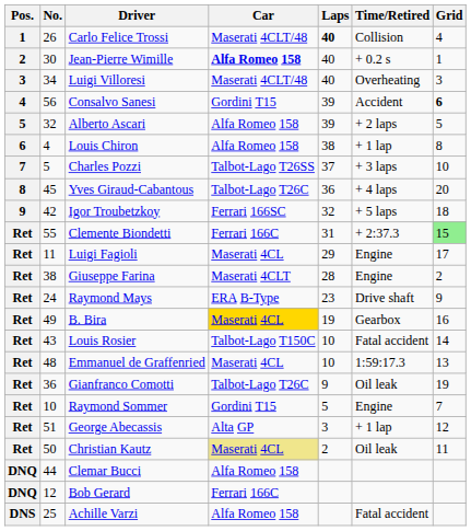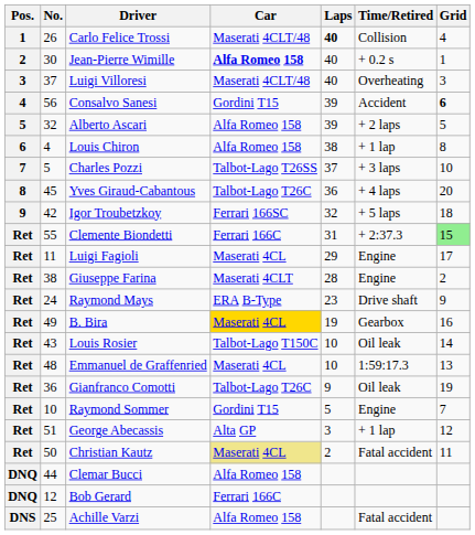 <table class="wikitable" style="font-size:95%;">
 <tr>
 <th>Pos.</th>
 <th>No.</th>
 <th>Driver</th>
 <th>Car</th>
 <th>Laps</th>
 <th>Time/Retired</th>
 <th>Grid</th>
 </tr>
 <tr>
 <th>1</th>
 <td>26</td>
 <td> <a href='#'>Carlo Felice Trossi</a></td>
 <td><a href='#'>Maserati</a> <a href='#'>4CLT/48</a></td>
 <td><strong>40</strong></td>
 <td>Collision</td>
 <td>4</td>
 </tr>
 <tr>
 <th>2</th>
 <td>30</td>
 <td> <a href='#'>Jean-Pierre Wimille</a></td>
 <td><strong><a href='#'>Alfa Romeo</a> <a href='#'>158</a></strong></td>
 <td>40</td>
 <td>+ 0.2 s</td>
 <td>1</td>
 </tr>
 <tr>
 <th>3</th>
-<td>34</td>
+<td>37</td>
 <td> <a href='#'>Luigi Villoresi</a></td>
 <td><a href='#'>Maserati</a> <a href='#'>4CLT/48</a></td>
 <td>40</td>
 <td>Overheating</td>
 <td>3</td>
 </tr>
 <tr>
 <th>4</th>
 <td>56</td>
 <td> <a href='#'>Consalvo Sanesi</a></td>
 <td><a href='#'>Gordini</a> <a href='#'>T15</a></td>
 <td>39</td>
 <td>Accident</td>
 <td><strong>6</strong></td>
 </tr>
 <tr>
 <th>5</th>
 <td>32</td>
 <td> <a href='#'>Alberto Ascari</a></td>
 <td><a href='#'>Alfa Romeo</a> <a href='#'>158</a></td>
 <td>39</td>
 <td>+ 2 laps</td>
 <td>5</td>
 </tr>
 <tr>
 <th>6</th>
 <td>4</td>
 <td> <a href='#'>Louis Chiron</a></td>
 <td><a href='#'>Alfa Romeo</a> <a href='#'>158</a></td>
 <td>38</td>
 <td>+ 1 lap</td>
 <td>8</td>
 </tr>
 <tr>
 <th>7</th>
 <td>5</td>
 <td> <a href='#'>Charles Pozzi</a></td>
 <td><a href='#'>Talbot-Lago</a> <a href='#'>T26SS</a></td>
 <td>37</td>
 <td>+ 3 laps</td>
 <td>10</td>
 </tr>
 <tr>
 <th>8</th>
 <td>45</td>
 <td> <a href='#'>Yves Giraud-Cabantous</a></td>
 <td><a href='#'>Talbot-Lago</a> <a href='#'>T26C</a></td>
 <td>36</td>
 <td>+ 4 laps</td>
 <td>20</td>
 </tr>
 <tr>
 <th>9</th>
 <td>42</td>
 <td> <a href='#'>Igor Troubetzkoy</a></td>
 <td><a href='#'>Ferrari</a> <a href='#'>166SC</a></td>
 <td>32</td>
 <td>+ 5 laps</td>
 <td>18</td>
 </tr>
 <tr>
 <th>Ret</th>
 <td>55</td>
 <td> <a href='#'>Clemente Biondetti</a></td>
 <td><a href='#'>Ferrari</a> <a href='#'>166C</a></td>
 <td>31</td>
 <td>+ 2:37.3</td>
 <td style="background: lightgreen;">15</td>
 </tr>
 <tr>
 <th>Ret</th>
 <td>11</td>
 <td> <a href='#'>Luigi Fagioli</a></td>
 <td><a href='#'>Maserati</a> <a href='#'>4CL</a></td>
 <td>29</td>
 <td>Engine</td>
 <td>17</td>
 </tr>
 <tr>
 <th>Ret</th>
 <td>38</td>
 <td> <a href='#'>Giuseppe Farina</a></td>
 <td><a href='#'>Maserati</a> <a href='#'>4CLT</a></td>
 <td>28</td>
 <td>Engine</td>
 <td>2</td>
 </tr>
 <tr>
 <th>Ret</th>
 <td>24</td>
 <td> <a href='#'>Raymond Mays</a></td>
 <td><a href='#'>ERA</a> <a href='#'>B-Type</a></td>
 <td>23</td>
 <td>Drive shaft</td>
 <td>9</td>
 </tr>
 <tr>
 <th>Ret</th>
 <td>49</td>
 <td> <a href='#'>B. Bira</a></td>
 <td style="background: gold;"><a href='#'>Maserati</a> <a href='#'>4CL</a></td>
 <td>19</td>
 <td>Gearbox</td>
 <td>16</td>
 </tr>
 <tr>
 <th>Ret</th>
 <td>43</td>
 <td> <a href='#'>Louis Rosier</a></td>
 <td><a href='#'>Talbot-Lago</a> <a href='#'>T150C</a></td>
 <td>10</td>
-<td>Fatal accident</td>
+<td>Oil leak</td>
 <td>14</td>
 </tr>
 <tr>
 <th>Ret</th>
 <td>48</td>
 <td> <a href='#'>Emmanuel de Graffenried</a></td>
 <td><a href='#'>Maserati</a> <a href='#'>4CL</a></td>
 <td>10</td>
 <td>1:59:17.3</td>
 <td>13</td>
 </tr>
 <tr>
 <th>Ret</th>
 <td>36</td>
 <td> <a href='#'>Gianfranco Comotti</a></td>
 <td><a href='#'>Talbot-Lago</a> <a href='#'>T26C</a></td>
 <td>9</td>
 <td>Oil leak</td>
 <td>19</td>
 </tr>
 <tr>
 <th>Ret</th>
 <td>10</td>
 <td> <a href='#'>Raymond Sommer</a></td>
 <td><a href='#'>Gordini</a> <a href='#'>T15</a></td>
 <td>5</td>
 <td>Engine</td>
 <td>7</td>
 </tr>
 <tr>
 <th>Ret</th>
 <td>51</td>
 <td> <a href='#'>George Abecassis</a></td>
 <td><a href='#'>Alta</a> <a href='#'>GP</a></td>
 <td>3</td>
 <td>+ 1 lap</td>
 <td>12</td>
 </tr>
 <tr>
 <th>Ret</th>
 <td>50</td>
 <td> <a href='#'>Christian Kautz</a></td>
 <td style="background: khaki;"><a href='#'>Maserati</a> <a href='#'>4CL</a></td>
 <td>2</td>
-<td>Oil leak</td>
+<td>Fatal accident</td>
 <td>11</td>
 </tr>
 <tr>
 <th>DNQ</th>
 <td>44</td>
 <td> <a href='#'>Clemar Bucci</a></td>
 <td><a href='#'>Alfa Romeo</a> <a href='#'>158</a></td>
 <td></td>
 <td></td>
 <td></td>
 </tr>
 <tr>
 <th>DNQ</th>
 <td>12</td>
 <td> <a href='#'>Bob Gerard</a></td>
 <td><a href='#'>Ferrari</a> <a href='#'>166C</a></td>
 <td></td>
 <td></td>
 <td></td>
 </tr>
 <tr>
 <th>DNS</th>
 <td>25</td>
 <td> <a href='#'>Achille Varzi</a></td>
 <td><a href='#'>Alfa Romeo</a> <a href='#'>158</a></td>
 <td></td>
 <td>Fatal accident</td>
 <td></td>
 </tr>
 </table>
